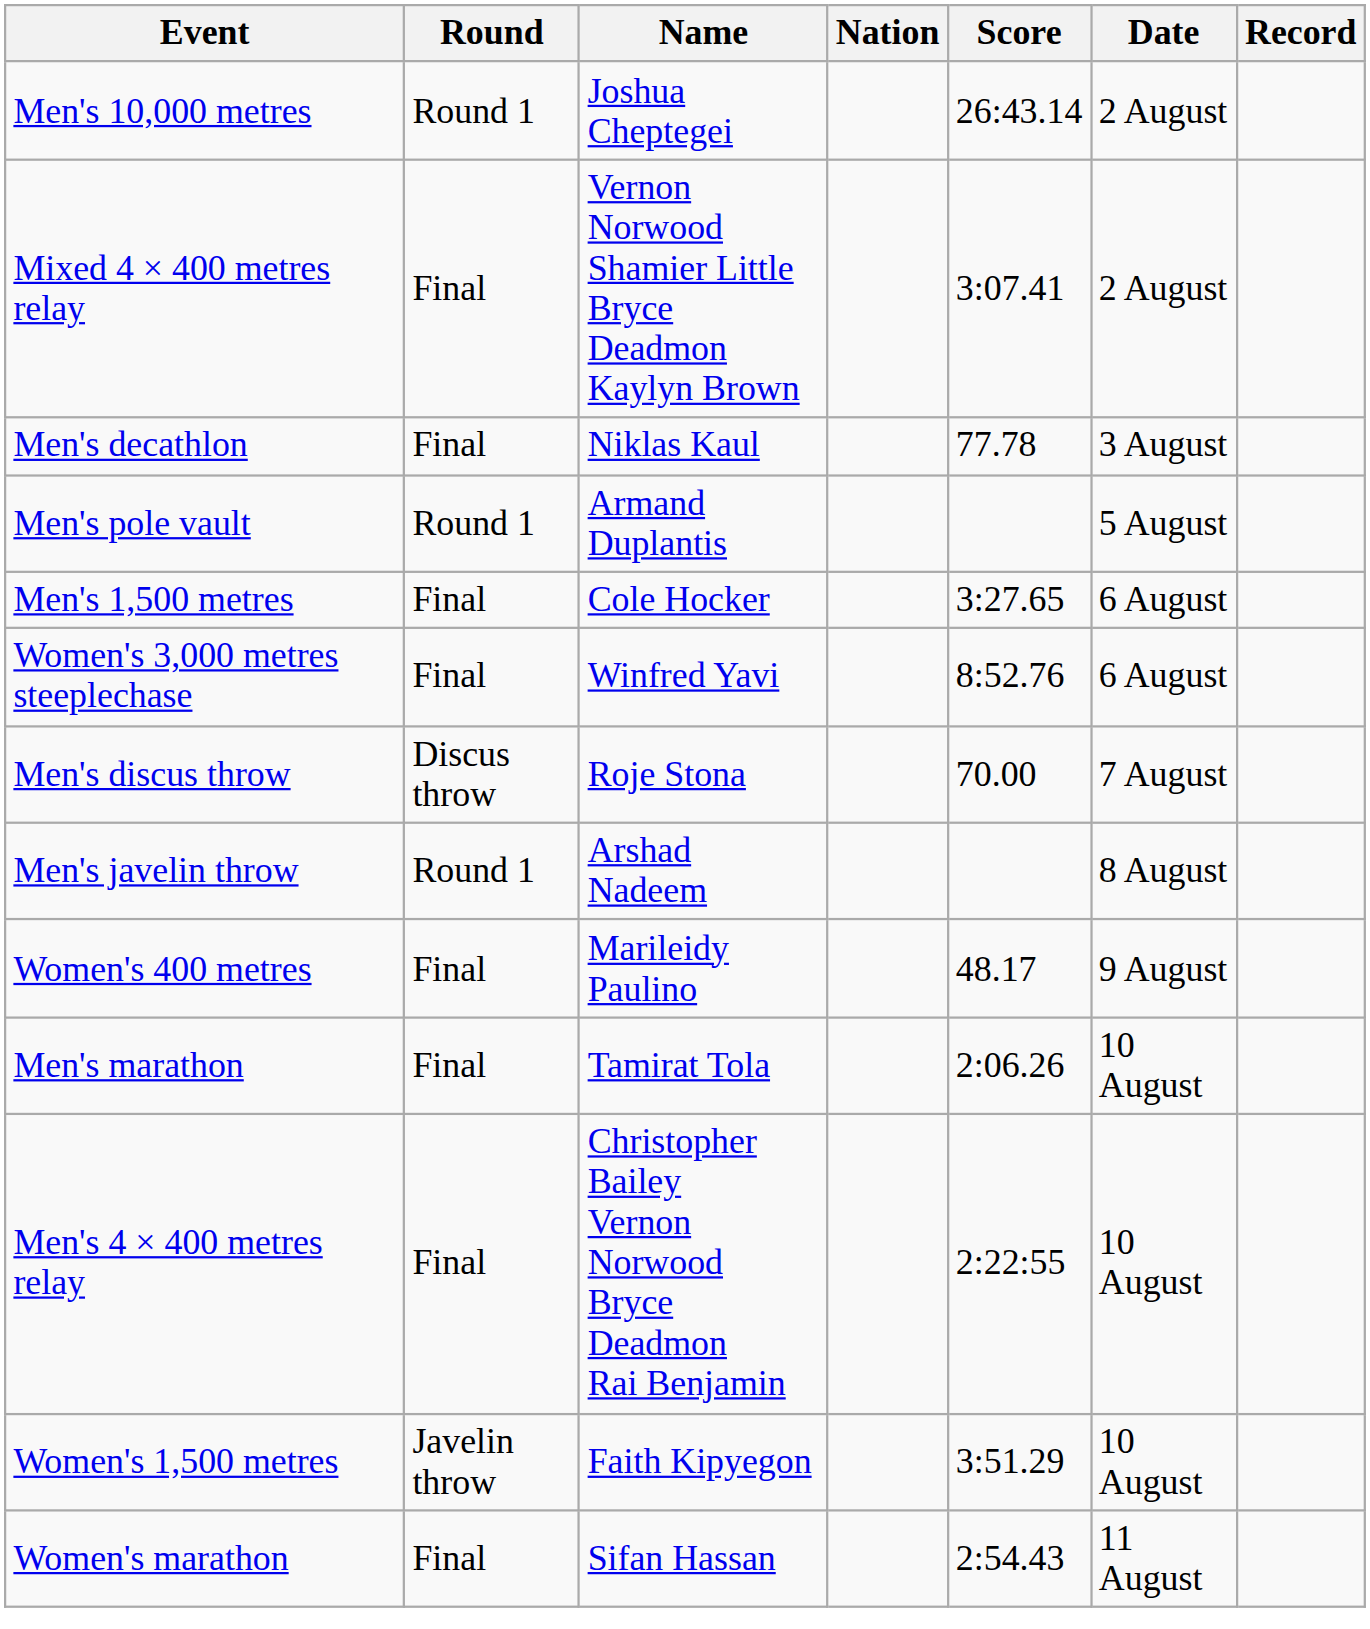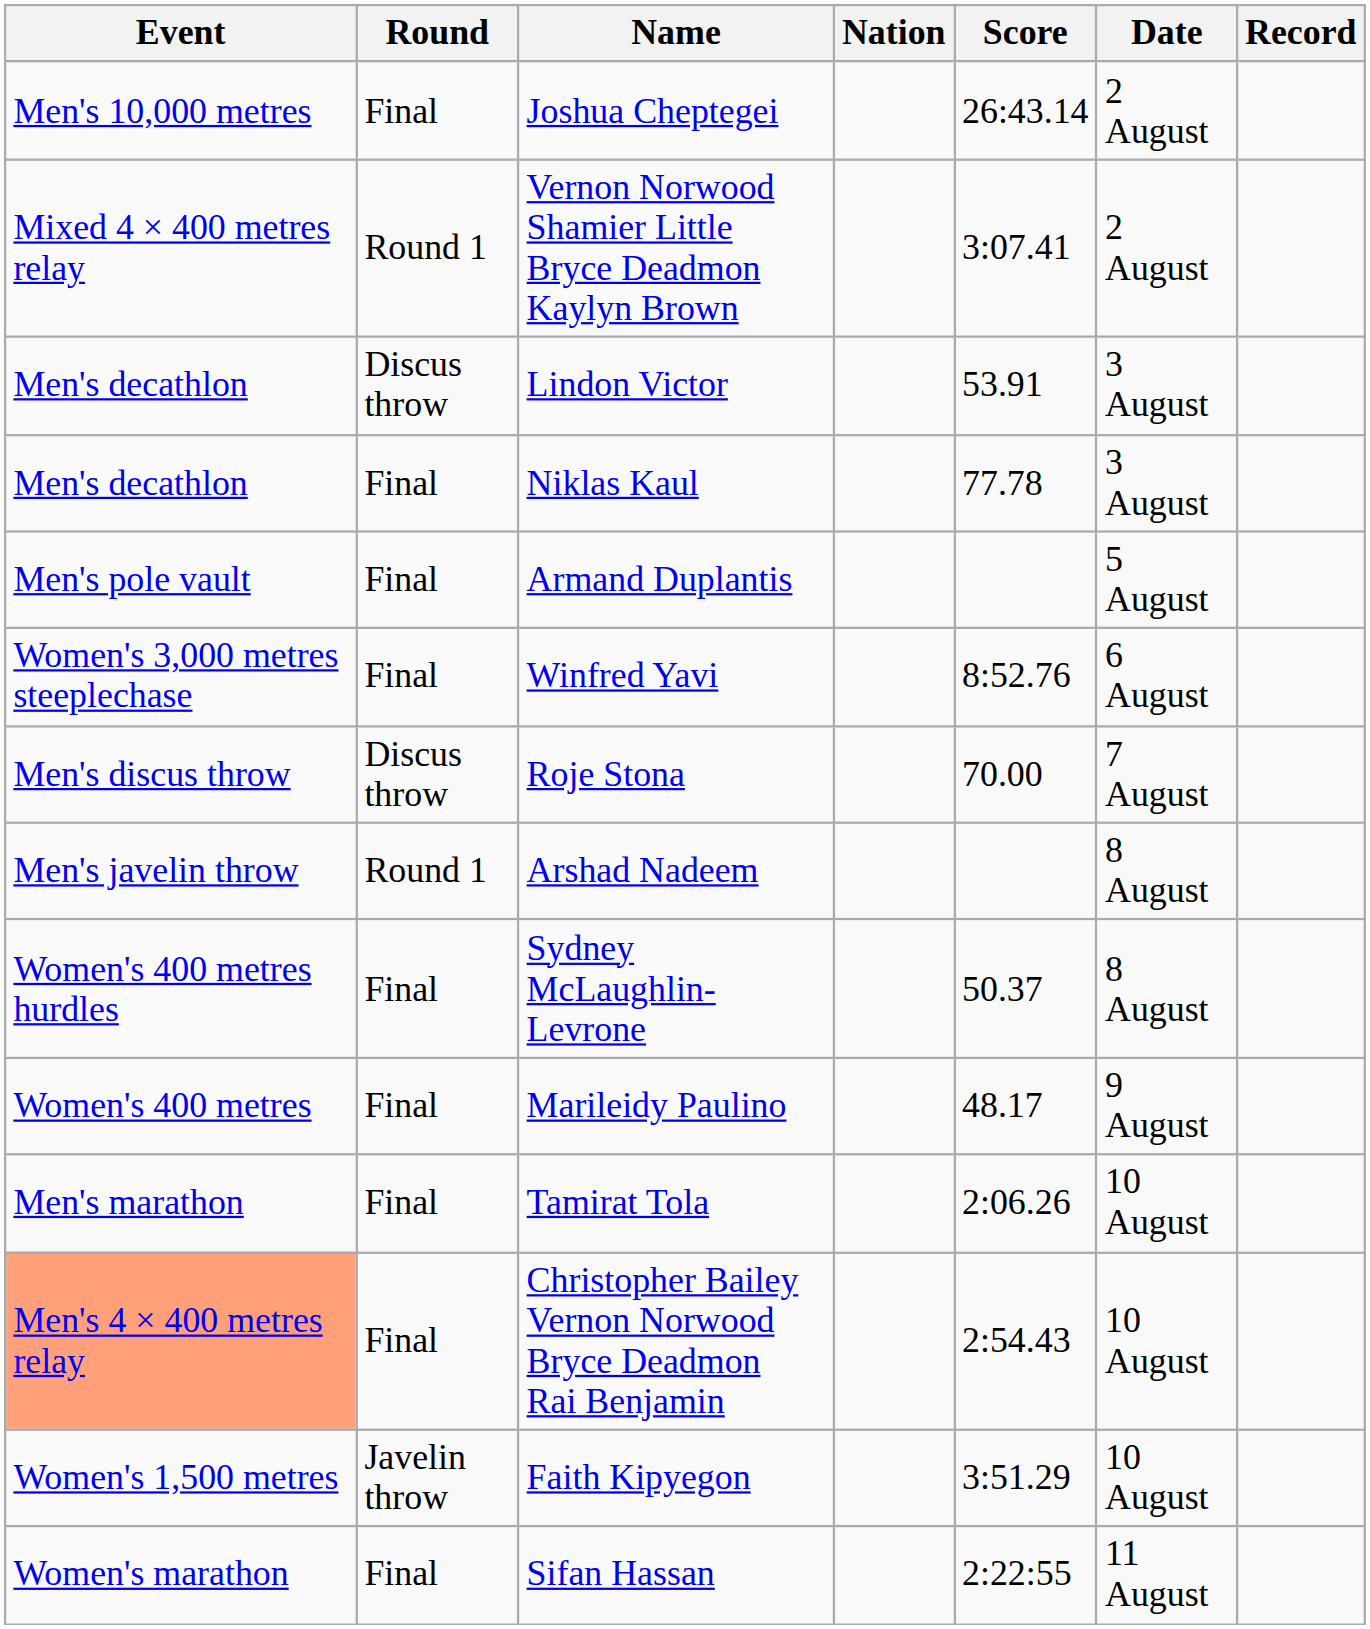 <table class="wikitable">
 <tr>
 <th>Event</th>
 <th>Round</th>
 <th>Name</th>
 <th>Nation</th>
 <th>Score</th>
 <th>Date</th>
 <th>Record</th>
 </tr>
 <tr>
 <td><a href='#'>Men's 10,000 metres</a></td>
-<td>Round 1</td>
+<td>Final</td>
 <td><a href='#'>Joshua Cheptegei</a></td>
 <td></td>
 <td>26:43.14</td>
 <td>2 August</td>
 <td></td>
 </tr>
 <tr>
 <td><a href='#'>Mixed 4 × 400 metres relay</a></td>
-<td>Final</td>
+<td>Round 1</td>
 <td><a href='#'>Vernon Norwood</a><br><a href='#'>Shamier Little</a><br><a href='#'>Bryce Deadmon</a><br><a href='#'>Kaylyn Brown</a></td>
 <td></td>
 <td>3:07.41</td>
 <td>2 August</td>
 <td></td>
+</tr>
+<tr>
+<td><a href='#'>Men's decathlon</a></td>
+<td>Discus throw</td>
+<td><a href='#'>Lindon Victor</a></td>
+<td></td>
+<td>53.91</td>
+<td>3 August</td>
+<td><strong></strong></td>
 </tr>
 <tr>
 <td><a href='#'>Men's decathlon</a></td>
 <td>Final</td>
 <td><a href='#'>Niklas Kaul</a></td>
 <td></td>
 <td>77.78</td>
 <td>3 August</td>
 <td><strong></strong></td>
 </tr>
 <tr>
 <td><a href='#'>Men's pole vault</a></td>
-<td>Round 1</td>
+<td>Final</td>
 <td><a href='#'>Armand Duplantis</a></td>
 <td></td>
 <td></td>
 <td>5 August</td>
-<td></td>
-</tr>
-<tr>
-<td><a href='#'>Men's 1,500 metres</a></td>
-<td>Final</td>
-<td><a href='#'>Cole Hocker</a></td>
-<td></td>
-<td>3:27.65</td>
-<td>6 August</td>
 <td></td>
 </tr>
 <tr>
 <td><a href='#'>Women's 3,000 metres steeplechase</a></td>
 <td>Final</td>
 <td><a href='#'>Winfred Yavi</a></td>
 <td></td>
 <td>8:52.76</td>
 <td>6 August</td>
 <td></td>
 </tr>
 <tr>
 <td><a href='#'>Men's discus throw</a></td>
 <td>Discus throw</td>
 <td><a href='#'>Roje Stona</a></td>
 <td></td>
 <td>70.00</td>
 <td>7 August</td>
 <td></td>
 </tr>
 <tr>
 <td><a href='#'>Men's javelin throw</a></td>
 <td>Round 1</td>
 <td><a href='#'>Arshad Nadeem</a></td>
 <td></td>
 <td></td>
 <td>8 August</td>
 <td></td>
 </tr>
 <tr>
+<td><a href='#'>Women's 400 metres hurdles</a></td>
+<td>Final</td>
+<td><a href='#'>Sydney McLaughlin-Levrone</a></td>
+<td></td>
+<td>50.37</td>
+<td>8 August</td>
+<td></td>
+</tr>
+<tr>
 <td><a href='#'>Women's 400 metres</a></td>
 <td>Final</td>
 <td><a href='#'>Marileidy Paulino</a></td>
 <td></td>
 <td>48.17</td>
 <td>9 August</td>
 <td></td>
 </tr>
 <tr>
 <td><a href='#'>Men's marathon</a></td>
 <td>Final</td>
 <td><a href='#'>Tamirat Tola</a></td>
 <td></td>
 <td>2:06.26</td>
 <td>10 August</td>
 <td></td>
 </tr>
 <tr>
-<td><a href='#'>Men's 4 × 400 metres relay</a></td>
+<td style="background: lightsalmon;"><a href='#'>Men's 4 × 400 metres relay</a></td>
 <td>Final</td>
 <td><a href='#'>Christopher Bailey</a><br><a href='#'>Vernon Norwood</a><br><a href='#'>Bryce Deadmon</a><br><a href='#'>Rai Benjamin</a></td>
 <td></td>
-<td>2:22:55</td>
+<td>2:54.43</td>
 <td>10 August</td>
 <td></td>
 </tr>
 <tr>
 <td><a href='#'>Women's 1,500 metres</a></td>
 <td>Javelin throw</td>
 <td><a href='#'>Faith Kipyegon</a></td>
 <td></td>
 <td>3:51.29</td>
 <td>10 August</td>
 <td></td>
 </tr>
 <tr>
 <td><a href='#'>Women's marathon</a></td>
 <td>Final</td>
 <td><a href='#'>Sifan Hassan</a></td>
 <td></td>
-<td>2:54.43</td>
+<td>2:22:55</td>
 <td>11 August</td>
 <td></td>
 </tr>
 </table>
